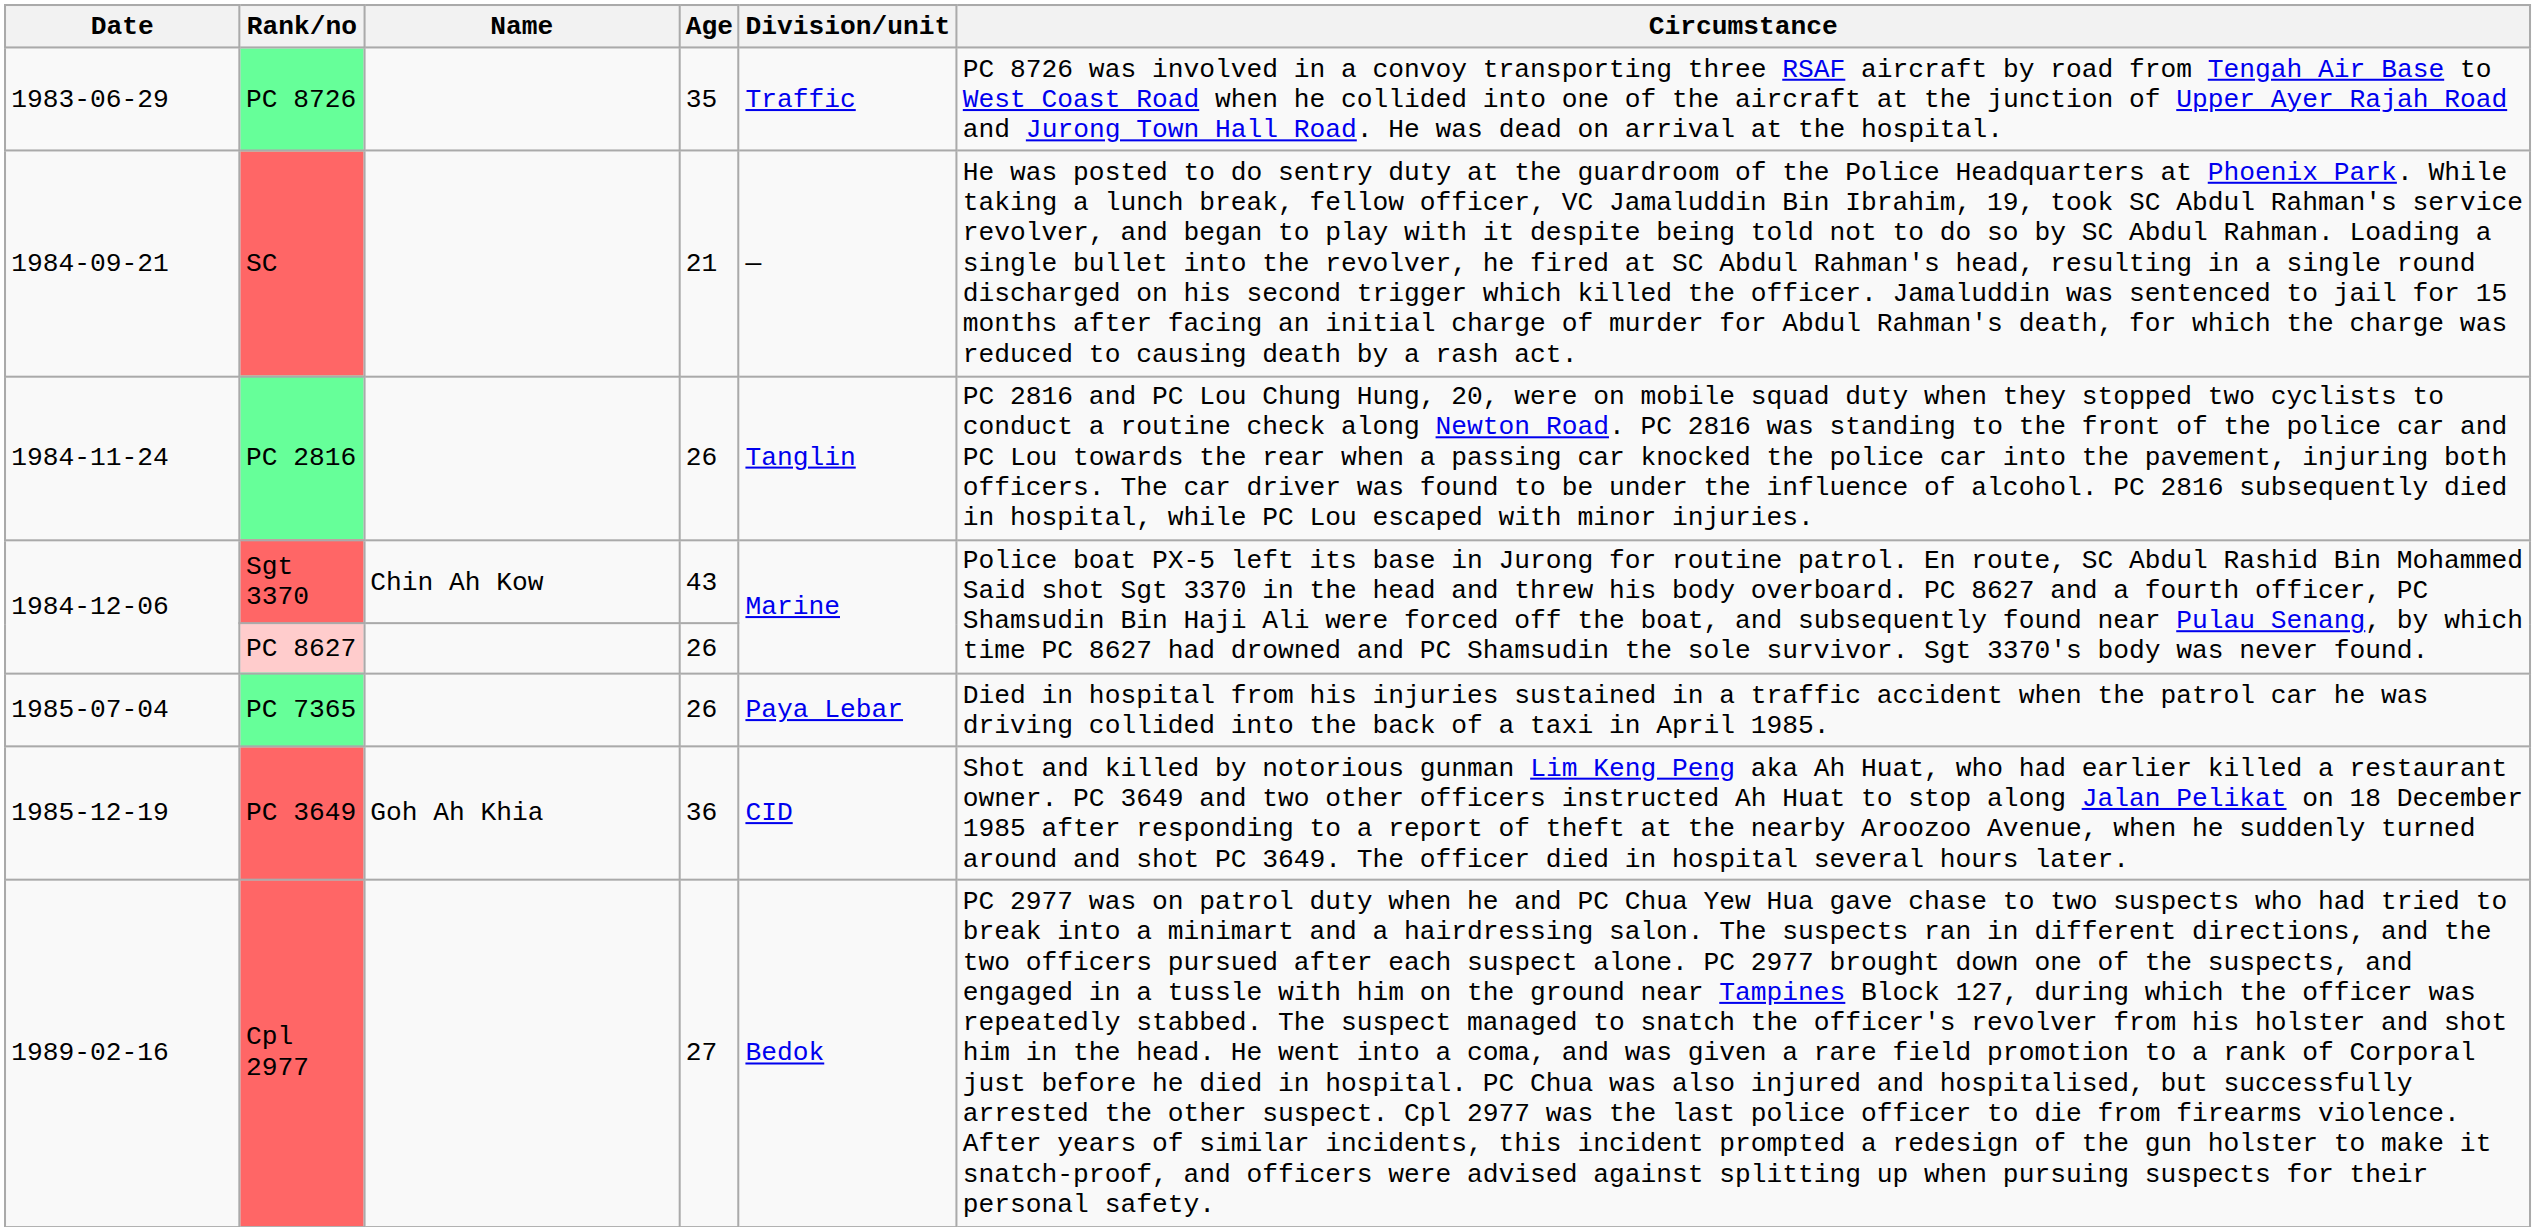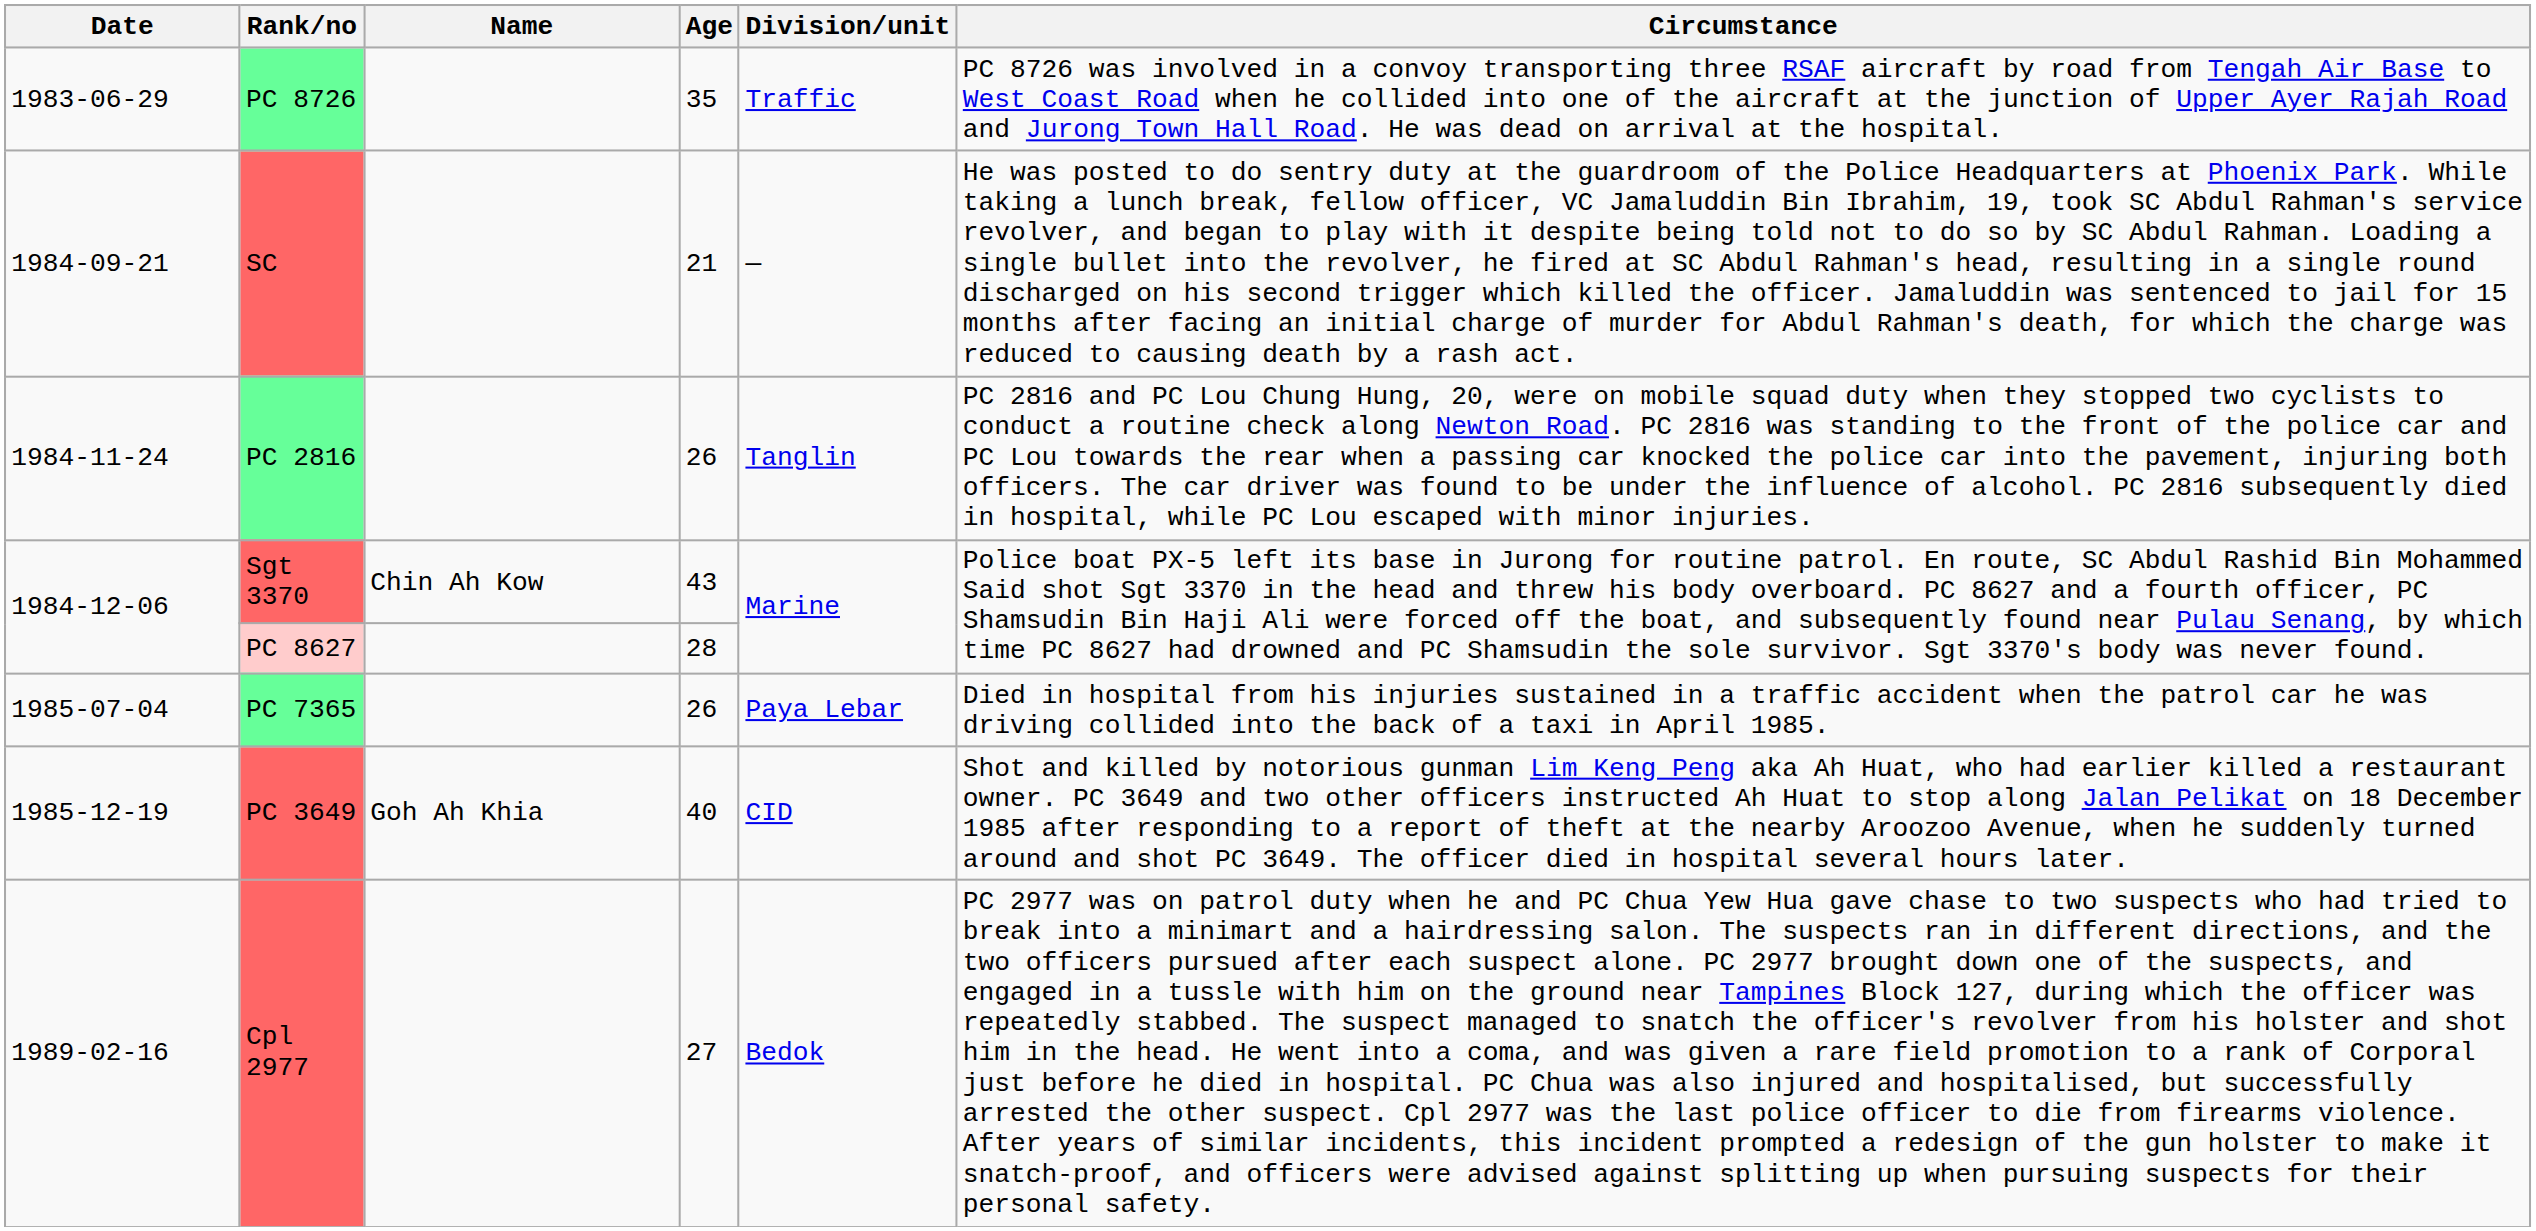 <table class="wikitable sortable">
 <tr>
 <th width="110px">Date</th>
 <th>Rank/no</th>
 <th width="150px">Name</th>
 <th>Age</th>
 <th>Division/unit</th>
 <th>Circumstance</th>
 </tr>
 <tr>
 <td>1983-06-29</td>
 <td bgcolor=66ff99>PC 8726</td>
 <td></td>
 <td>35</td>
 <td><a href='#'>Traffic</a></td>
 <td>PC 8726 was involved in a convoy transporting three <a href='#'>RSAF</a> aircraft by road from <a href='#'>Tengah Air Base</a> to <a href='#'>West Coast Road</a> when he collided into one of the aircraft at the junction of <a href='#'>Upper Ayer Rajah Road</a> and <a href='#'>Jurong Town Hall Road</a>. He was dead on arrival at the hospital.</td>
 </tr>
 <tr>
 <td>1984-09-21</td>
 <td bgcolor=ff6666>SC</td>
 <td></td>
 <td>21</td>
 <td>—</td>
 <td>He was posted to do sentry duty at the guardroom of the Police Headquarters at <a href='#'>Phoenix Park</a>. While taking a lunch break, fellow officer, VC Jamaluddin Bin Ibrahim, 19, took SC Abdul Rahman's service revolver, and began to play with it despite being told not to do so by SC Abdul Rahman. Loading a single bullet into the revolver, he fired at SC Abdul Rahman's head, resulting in a single round discharged on his second trigger which killed the officer. Jamaluddin was sentenced to jail for 15 months after facing an initial charge of murder for Abdul Rahman's death, for which the charge was reduced to causing death by a rash act.</td>
 </tr>
 <tr>
 <td>1984-11-24</td>
 <td bgcolor=66ff99>PC 2816</td>
 <td></td>
 <td>26</td>
 <td><a href='#'>Tanglin</a></td>
 <td>PC 2816 and PC Lou Chung Hung, 20, were on mobile squad duty when they stopped two cyclists to conduct a routine check along <a href='#'>Newton Road</a>. PC 2816 was standing to the front of the police car and PC Lou towards the rear when a passing car knocked the police car into the pavement, injuring both officers. The car driver was found to be under the influence of alcohol. PC 2816 subsequently died in hospital, while PC Lou escaped with minor injuries.</td>
 </tr>
 <tr>
 <td rowspan=2>1984-12-06</td>
 <td bgcolor=ff6666>Sgt 3370</td>
 <td>Chin Ah Kow</td>
 <td>43</td>
 <td rowspan=2><a href='#'>Marine</a></td>
 <td rowspan=2>Police boat PX-5 left its base in Jurong for routine patrol. En route, SC Abdul Rashid Bin Mohammed Said shot Sgt 3370 in the head and threw his body overboard. PC 8627 and a fourth officer, PC Shamsudin Bin Haji Ali were forced off the boat, and subsequently found near <a href='#'>Pulau Senang</a>, by which time PC 8627 had drowned and PC Shamsudin the sole survivor. Sgt 3370's body was never found.</td>
 </tr>
 <tr>
 <td bgcolor=ffcccc>PC 8627</td>
 <td></td>
-<td>26</td>
+<td>28</td>
 </tr>
 <tr>
 <td>1985-07-04</td>
 <td bgcolor=66ff99>PC 7365</td>
 <td></td>
 <td>26</td>
 <td><a href='#'>Paya Lebar</a></td>
 <td>Died in hospital from his injuries sustained in a traffic accident when the patrol car he was driving collided into the back of a taxi in April 1985.</td>
 </tr>
 <tr>
 <td>1985-12-19</td>
 <td bgcolor=ff6666>PC 3649</td>
 <td>Goh Ah Khia</td>
-<td>36</td>
+<td>40</td>
 <td><a href='#'>CID</a></td>
 <td>Shot and killed by notorious gunman <a href='#'>Lim Keng Peng</a> aka Ah Huat, who had earlier killed a restaurant owner. PC 3649 and two other officers instructed Ah Huat to stop along <a href='#'>Jalan Pelikat</a> on 18 December 1985 after responding to a report of theft at the nearby Aroozoo Avenue, when he suddenly turned around and shot PC 3649. The officer died in hospital several hours later.</td>
 </tr>
 <tr>
 <td>1989-02-16</td>
 <td bgcolor=ff6666>Cpl 2977</td>
 <td></td>
 <td>27</td>
 <td><a href='#'>Bedok</a></td>
 <td>PC 2977 was on patrol duty when he and PC Chua Yew Hua gave chase to two suspects who had tried to break into a minimart and a hairdressing salon. The suspects ran in different directions, and the two officers pursued after each suspect alone. PC 2977 brought down one of the suspects, and engaged in a tussle with him on the ground near <a href='#'>Tampines</a> Block 127, during which the officer was repeatedly stabbed. The suspect managed to snatch the officer's revolver from his holster and shot him in the head. He went into a coma, and was given a rare field promotion to a rank of Corporal just before he died in hospital. PC Chua was also injured and hospitalised, but successfully arrested the other suspect. Cpl 2977 was the last police officer to die from firearms violence. After years of similar incidents, this incident prompted a redesign of the gun holster to make it snatch-proof, and officers were advised against splitting up when pursuing suspects for their personal safety.</td>
 </tr>
 </table>
